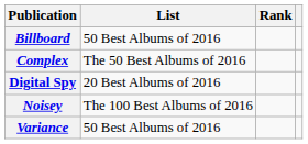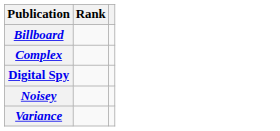 <table class="wikitable sortable plainrowheaders" style="border:none; margin:0;">
 <tr>
 <th scope="col">Publication</th>
-<th scope="col" class="unsortable">List</th>
 <th scope="col" data-sort-type="number">Rank</th>
 <th scope="col" class="unsortable"></th>
 </tr>
 <tr>
 <th scope="row"><em><a href='#'>Billboard</a></em></th>
-<td>50 Best Albums of 2016</td>
 <td></td>
 <td></td>
 </tr>
 <tr>
 <th scope="row"><em><a href='#'>Complex</a></em></th>
-<td>The 50 Best Albums of 2016</td>
 <td></td>
 <td></td>
 </tr>
 <tr>
 <th scope="row"><a href='#'>Digital Spy</a></th>
-<td>20 Best Albums of 2016</td>
 <td></td>
 <td></td>
 </tr>
 <tr>
 <th scope="row"><em><a href='#'>Noisey</a></em></th>
-<td>The 100 Best Albums of 2016</td>
 <td></td>
 <td></td>
 </tr>
 <tr>
 <th scope="row"><em><a href='#'>Variance</a></em></th>
-<td>50 Best Albums of 2016</td>
 <td></td>
 <td></td>
 </tr>
 </table>
